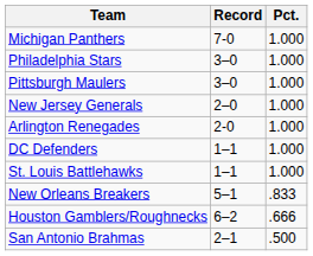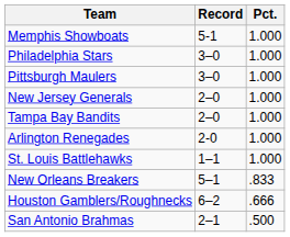 <table class="wikitable sortable">
 <tr>
 <th>Team</th>
 <th>Record</th>
 <th>Pct.</th>
 </tr>
 <tr>
-<td><a href='#'>Michigan Panthers</a></td>
-<td>7-0</td>
+<td><a href='#'>Memphis Showboats</a></td>
+<td>5-1</td>
 <td>1.000</td>
 </tr>
 <tr -bgcolor=lightgray>
 <td><a href='#'>Philadelphia Stars</a></td>
 <td>3–0</td>
 <td>1.000</td>
 </tr>
 <tr -bgcolor=lightgray>
 <td><a href='#'>Pittsburgh Maulers</a></td>
 <td>3–0</td>
 <td>1.000</td>
 </tr>
 <tr -bgcolor=lightgray>
 <td><a href='#'>New Jersey Generals</a></td>
 <td>2–0</td>
 <td>1.000</td>
 </tr>
+<tr -bgcolor=lightgray>
+<td><a href='#'>Tampa Bay Bandits</a></td>
+<td>2–0</td>
+<td>1.000</td>
+</tr>
 <tr>
 <td><a href='#'>Arlington Renegades</a></td>
 <td>2-0</td>
-<td>1.000</td>
-</tr>
-<tr>
-<td><a href='#'>DC Defenders</a></td>
-<td>1–1</td>
 <td>1.000</td>
 </tr>
 <tr>
 <td><a href='#'>St. Louis Battlehawks</a></td>
 <td>1–1</td>
 <td>1.000</td>
 </tr>
 <tr -bgcolor=lightgray>
 <td><a href='#'>New Orleans Breakers</a></td>
 <td>5–1</td>
 <td>.833</td>
 </tr>
 <tr>
 <td><a href='#'>Houston Gamblers/Roughnecks</a></td>
 <td>6–2</td>
 <td>.666</td>
 </tr>
 <tr>
 <td><a href='#'>San Antonio Brahmas</a></td>
 <td>2–1</td>
 <td>.500</td>
 </tr>
 </table>
